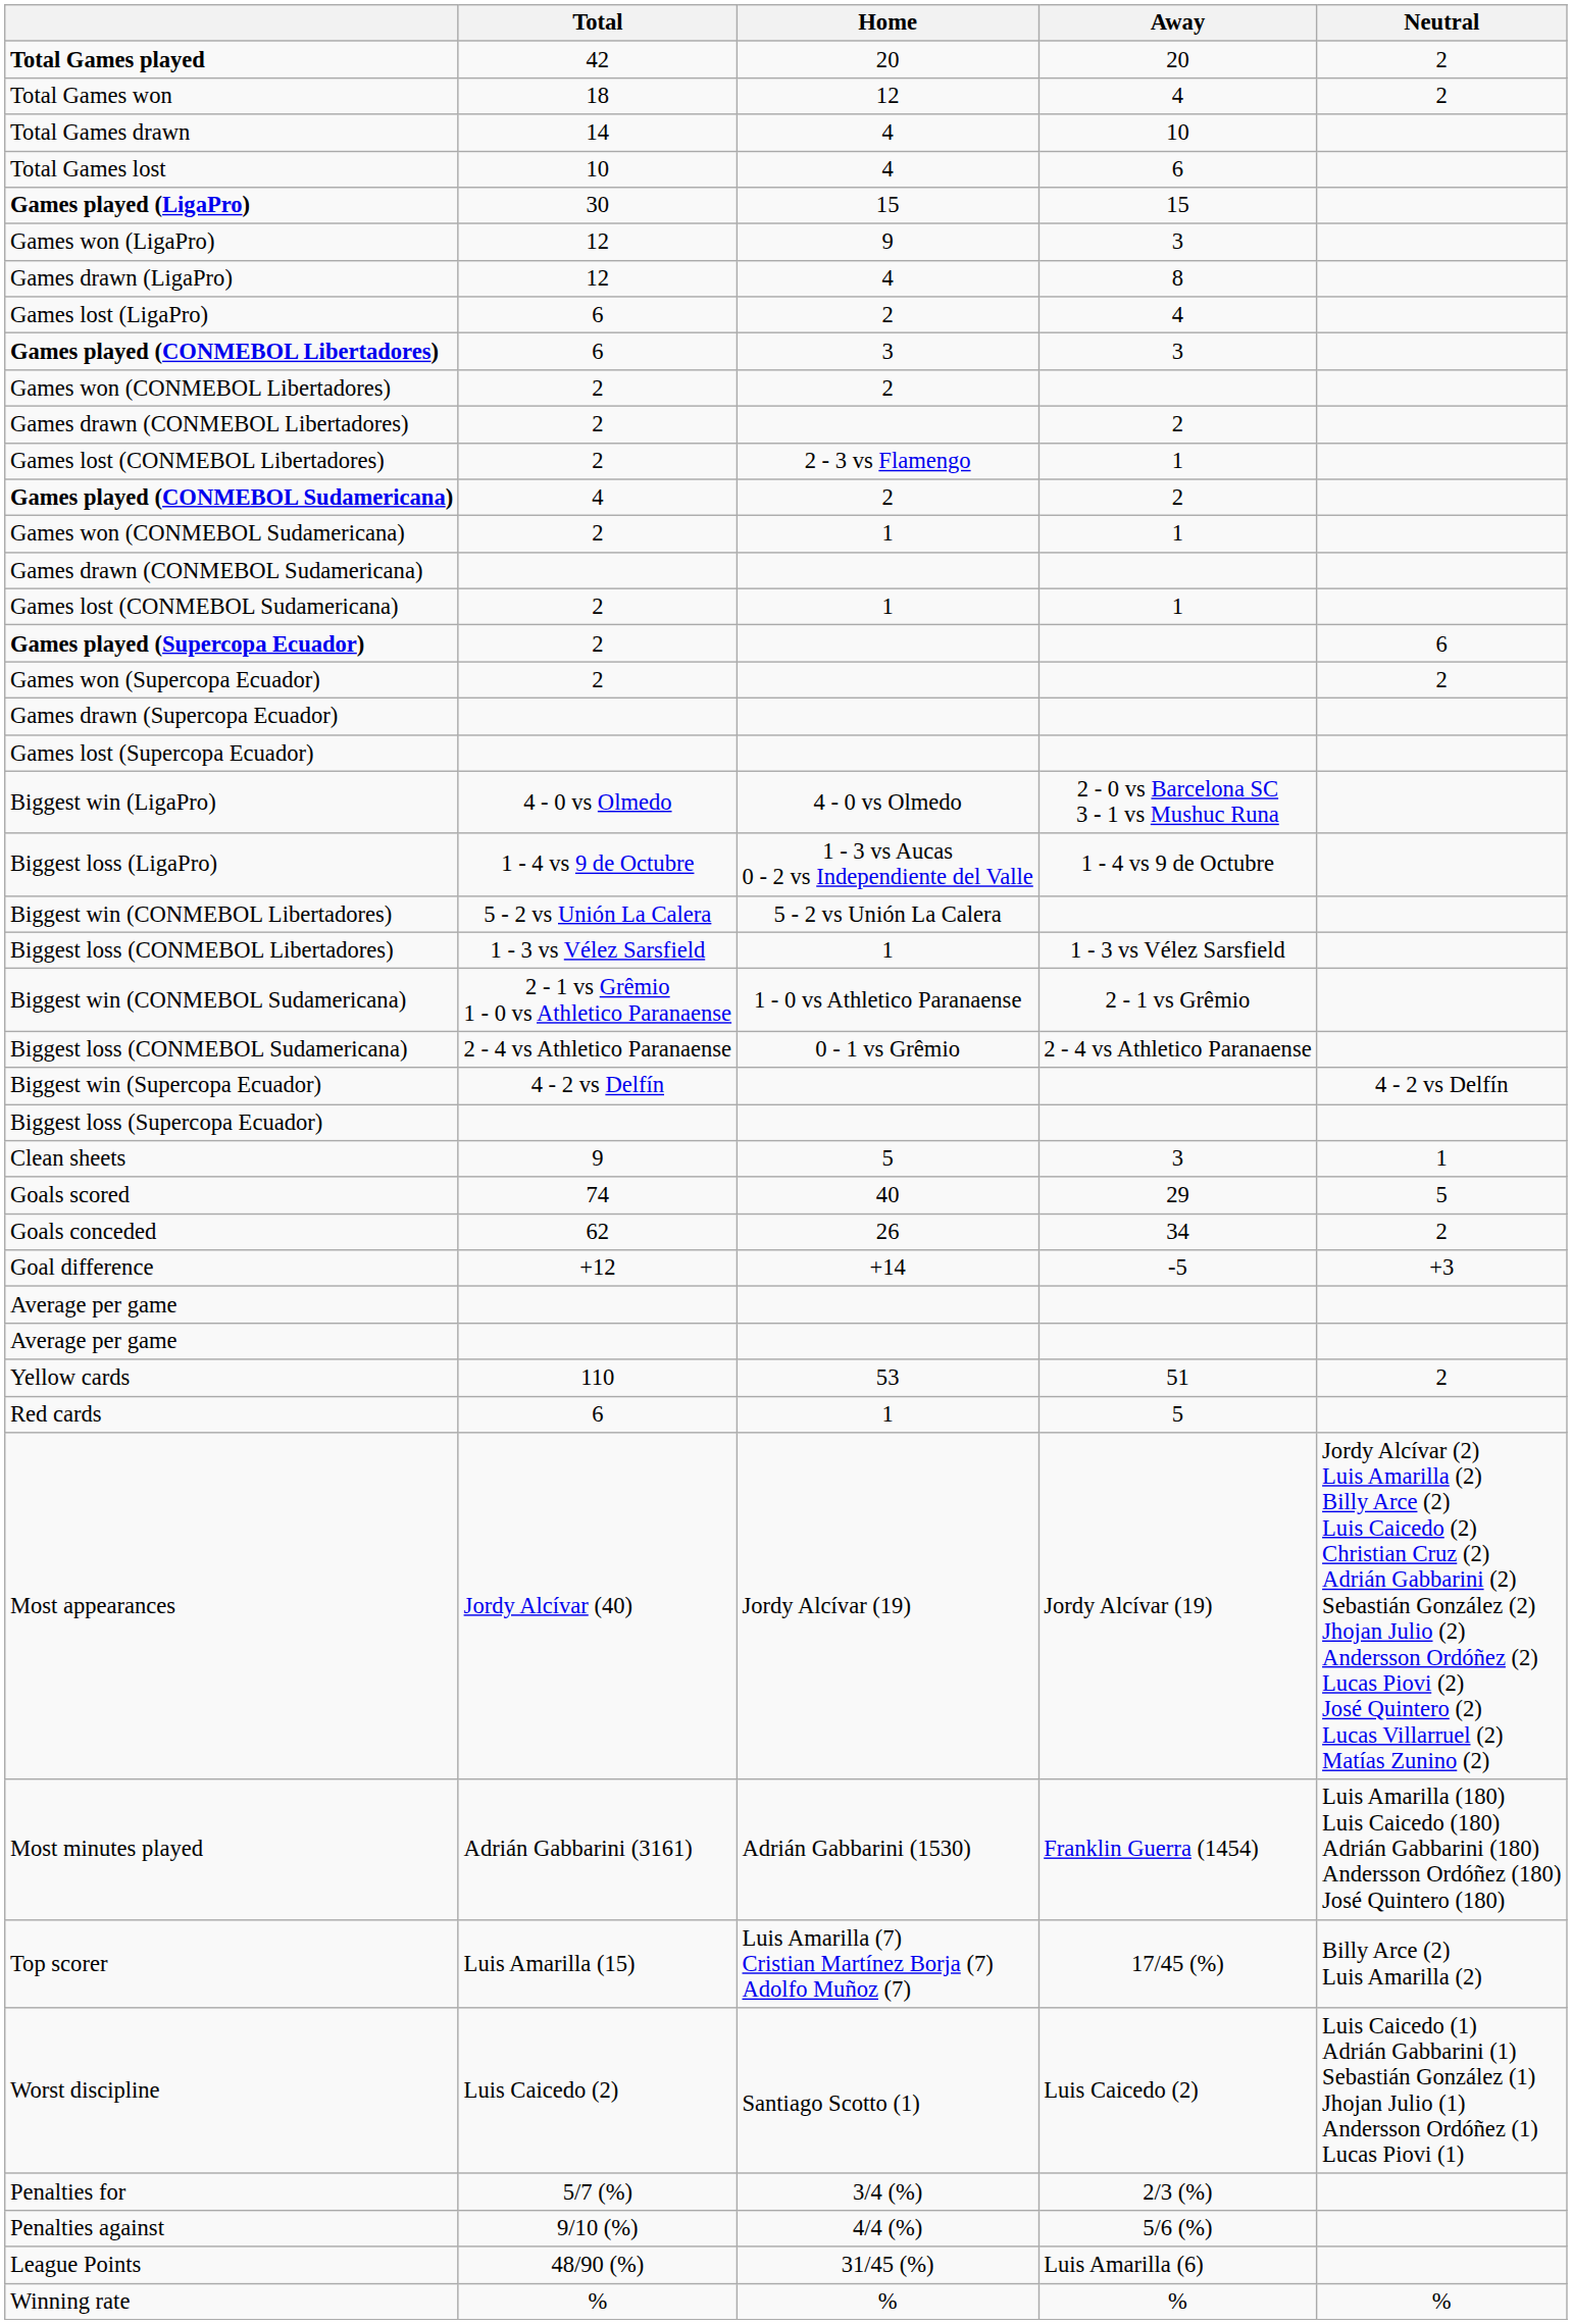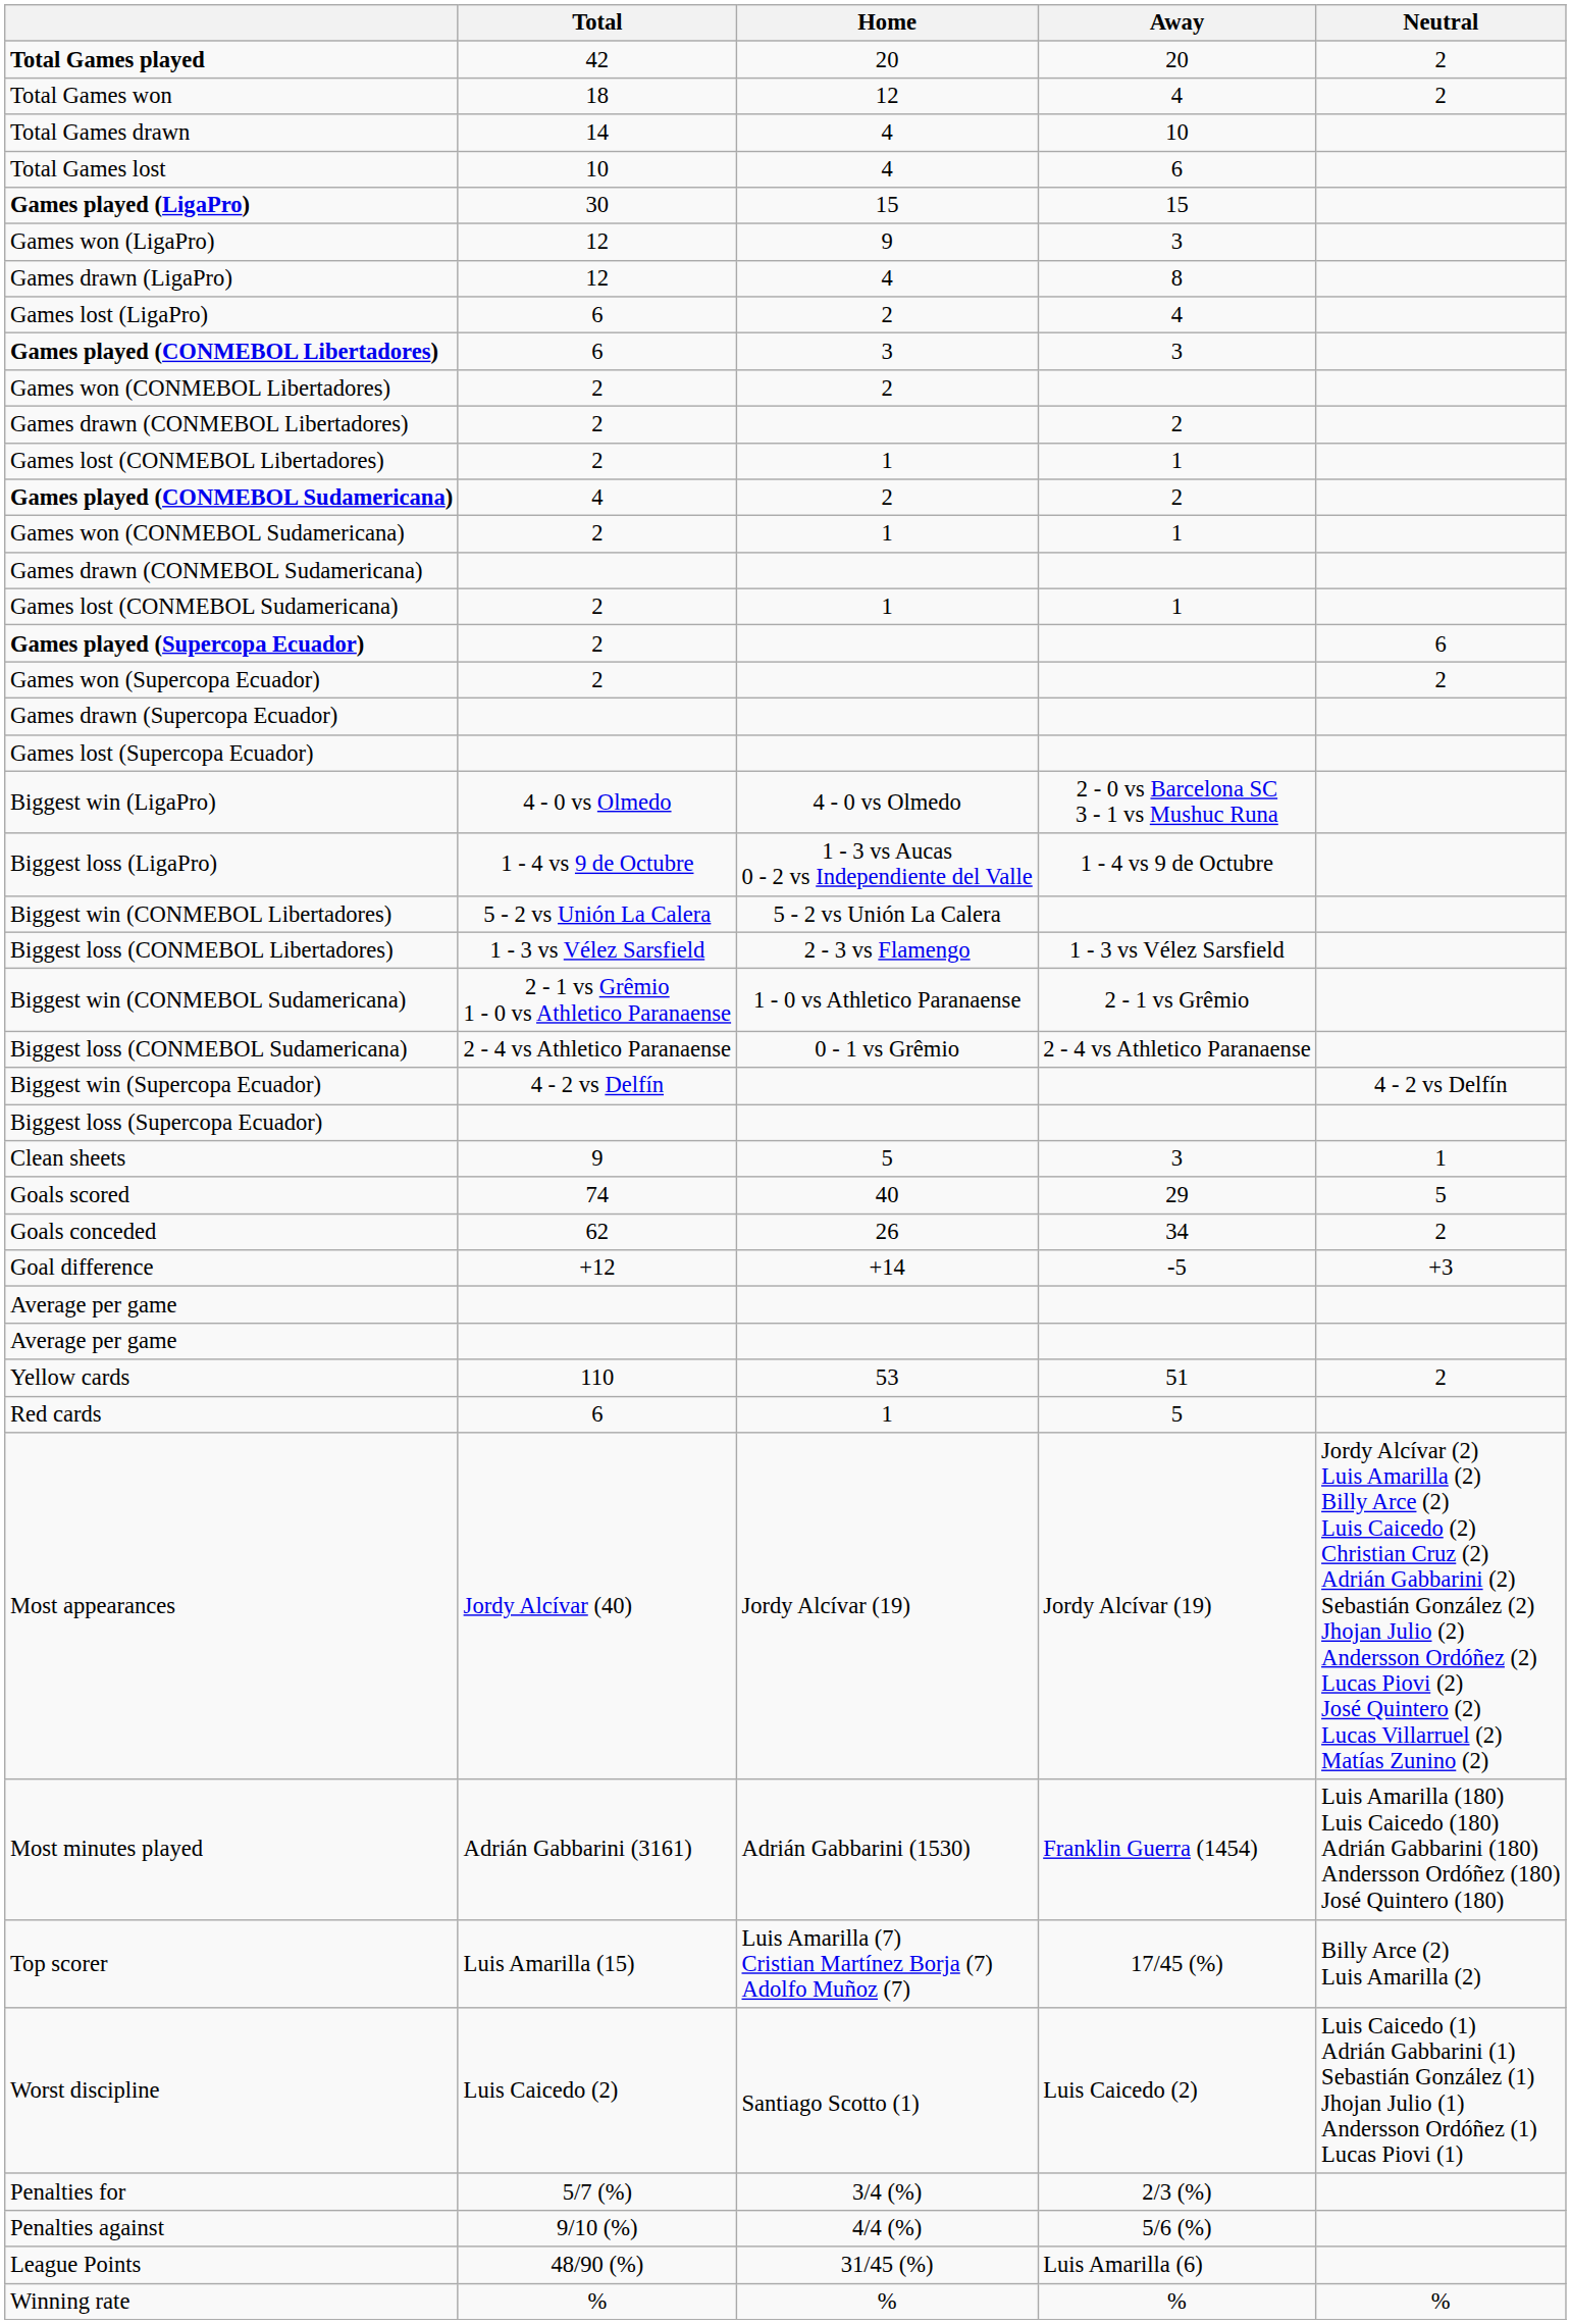 <table class="wikitable" style="text-align: center;">
 <tr>
 <th></th>
 <th>Total</th>
 <th>Home</th>
 <th>Away</th>
 <th>Neutral</th>
 </tr>
 <tr>
 <td align=left><strong>Total Games played</strong></td>
 <td>42</td>
 <td>20</td>
 <td>20</td>
 <td>2</td>
 </tr>
 <tr>
 <td align=left>Total Games won</td>
 <td>18</td>
 <td>12</td>
 <td>4</td>
 <td>2</td>
 </tr>
 <tr>
 <td align=left>Total Games drawn</td>
 <td>14</td>
 <td>4</td>
 <td>10</td>
 <td></td>
 </tr>
 <tr>
 <td align=left>Total Games lost</td>
 <td>10</td>
 <td>4</td>
 <td>6</td>
 <td></td>
 </tr>
 <tr>
 <td align=left><strong>Games played (<a href='#'>LigaPro</a>)</strong></td>
 <td>30</td>
 <td>15</td>
 <td>15</td>
 <td></td>
 </tr>
 <tr>
 <td align=left>Games won (LigaPro)</td>
 <td>12</td>
 <td>9</td>
 <td>3</td>
 <td></td>
 </tr>
 <tr>
 <td align=left>Games drawn (LigaPro)</td>
 <td>12</td>
 <td>4</td>
 <td>8</td>
 <td></td>
 </tr>
 <tr>
 <td align=left>Games lost (LigaPro)</td>
 <td>6</td>
 <td>2</td>
 <td>4</td>
 <td></td>
 </tr>
 <tr>
 <td align=left><strong>Games played (<a href='#'>CONMEBOL Libertadores</a>)</strong></td>
 <td>6</td>
 <td>3</td>
 <td>3</td>
 <td></td>
 </tr>
 <tr>
 <td align=left>Games won (CONMEBOL Libertadores)</td>
 <td>2</td>
 <td>2</td>
 <td></td>
 <td></td>
 </tr>
 <tr>
 <td align=left>Games drawn (CONMEBOL Libertadores)</td>
 <td>2</td>
 <td></td>
 <td>2</td>
 <td></td>
 </tr>
 <tr>
 <td align=left>Games lost (CONMEBOL Libertadores)</td>
 <td>2</td>
-<td>2 - 3 vs <a href='#'>Flamengo</a></td>
+<td>1</td>
 <td>1</td>
 <td></td>
 </tr>
 <tr>
 <td align=left><strong>Games played (<a href='#'>CONMEBOL Sudamericana</a>)</strong></td>
 <td>4</td>
 <td>2</td>
 <td>2</td>
 <td></td>
 </tr>
 <tr>
 <td align=left>Games won (CONMEBOL Sudamericana)</td>
 <td>2</td>
 <td>1</td>
 <td>1</td>
 <td></td>
 </tr>
 <tr>
 <td align=left>Games drawn (CONMEBOL Sudamericana)</td>
 <td></td>
 <td></td>
 <td></td>
 <td></td>
 </tr>
 <tr>
 <td align=left>Games lost (CONMEBOL Sudamericana)</td>
 <td>2</td>
 <td>1</td>
 <td>1</td>
 <td></td>
 </tr>
 <tr>
 <td align=left><strong>Games played (<a href='#'>Supercopa Ecuador</a>)</strong></td>
 <td>2</td>
 <td></td>
 <td></td>
 <td>6</td>
 </tr>
 <tr>
 <td align=left>Games won (Supercopa Ecuador)</td>
 <td>2</td>
 <td></td>
 <td></td>
 <td>2</td>
 </tr>
 <tr>
 <td align=left>Games drawn (Supercopa Ecuador)</td>
 <td></td>
 <td></td>
 <td></td>
 <td></td>
 </tr>
 <tr>
 <td align=left>Games lost (Supercopa Ecuador)</td>
 <td></td>
 <td></td>
 <td></td>
 <td></td>
 </tr>
 <tr>
 <td align=left>Biggest win (LigaPro)</td>
 <td>4 - 0 vs <a href='#'>Olmedo</a></td>
 <td>4 - 0 vs Olmedo</td>
 <td>2 - 0 vs <a href='#'>Barcelona SC</a><br>3 - 1 vs <a href='#'>Mushuc Runa</a></td>
 <td></td>
 </tr>
 <tr>
 <td align=left>Biggest loss (LigaPro)</td>
 <td>1 - 4 vs <a href='#'>9 de Octubre</a></td>
 <td>1 - 3 vs Aucas<br>0 - 2 vs <a href='#'>Independiente del Valle</a></td>
 <td>1 - 4 vs 9 de Octubre</td>
 <td></td>
 </tr>
 <tr>
 <td align=left>Biggest win (CONMEBOL Libertadores)</td>
 <td>5 - 2 vs <a href='#'>Unión La Calera</a></td>
 <td>5 - 2 vs Unión La Calera</td>
 <td></td>
 <td></td>
 </tr>
 <tr>
 <td align=left>Biggest loss (CONMEBOL Libertadores)</td>
 <td>1 - 3 vs <a href='#'>Vélez Sarsfield</a></td>
-<td>1</td>
+<td>2 - 3 vs <a href='#'>Flamengo</a></td>
 <td>1 - 3 vs Vélez Sarsfield</td>
 <td></td>
 </tr>
 <tr>
 <td align=left>Biggest win (CONMEBOL Sudamericana)</td>
 <td>2 - 1 vs <a href='#'>Grêmio</a><br>1 - 0 vs <a href='#'>Athletico Paranaense</a></td>
 <td>1 - 0 vs Athletico Paranaense</td>
 <td>2 - 1 vs Grêmio</td>
 <td></td>
 </tr>
 <tr>
 <td align=left>Biggest loss (CONMEBOL Sudamericana)</td>
 <td>2 - 4 vs Athletico Paranaense</td>
 <td>0 - 1 vs Grêmio</td>
 <td>2 - 4 vs Athletico Paranaense</td>
 <td></td>
 </tr>
 <tr>
 <td align=left>Biggest win (Supercopa Ecuador)</td>
 <td>4 - 2 vs <a href='#'>Delfín</a></td>
 <td></td>
 <td></td>
 <td>4 - 2 vs Delfín</td>
 </tr>
 <tr>
 <td align=left>Biggest loss (Supercopa Ecuador)</td>
 <td></td>
 <td></td>
 <td></td>
 <td></td>
 </tr>
 <tr>
 <td align=left>Clean sheets</td>
 <td>9</td>
 <td>5</td>
 <td>3</td>
 <td>1</td>
 </tr>
 <tr>
 <td align=left>Goals scored</td>
 <td>74</td>
 <td>40</td>
 <td>29</td>
 <td>5</td>
 </tr>
 <tr>
 <td align=left>Goals conceded</td>
 <td>62</td>
 <td>26</td>
 <td>34</td>
 <td>2</td>
 </tr>
 <tr>
 <td align=left>Goal difference</td>
 <td>+12</td>
 <td>+14</td>
 <td>-5</td>
 <td>+3</td>
 </tr>
 <tr>
 <td align=left>Average  per game</td>
 <td></td>
 <td></td>
 <td></td>
 <td></td>
 </tr>
 <tr>
 <td align=left>Average  per game</td>
 <td></td>
 <td></td>
 <td></td>
 <td></td>
 </tr>
 <tr>
 <td align=left>Yellow cards</td>
 <td>110</td>
 <td>53</td>
 <td>51</td>
 <td>2</td>
 </tr>
 <tr>
 <td align=left>Red cards</td>
 <td>6</td>
 <td>1</td>
 <td>5</td>
 <td></td>
 </tr>
 <tr>
 <td align=left>Most appearances</td>
 <td align=left><a href='#'>Jordy Alcívar</a> (40)</td>
 <td align=left>Jordy Alcívar (19)</td>
 <td align=left>Jordy Alcívar (19)</td>
 <td align=left>Jordy Alcívar (2)<br><a href='#'>Luis Amarilla</a> (2)<br><a href='#'>Billy Arce</a> (2)<br><a href='#'>Luis Caicedo</a> (2)<br><a href='#'>Christian Cruz</a> (2)<br><a href='#'>Adrián Gabbarini</a> (2)<br>Sebastián González (2)<br><a href='#'>Jhojan Julio</a> (2)<br><a href='#'>Andersson Ordóñez</a> (2)<br><a href='#'>Lucas Piovi</a> (2)<br><a href='#'>José Quintero</a> (2)<br><a href='#'>Lucas Villarruel</a> (2)<br><a href='#'>Matías Zunino</a> (2)</td>
 </tr>
 <tr>
 <td align=left>Most minutes played</td>
 <td align=left>Adrián Gabbarini (3161)</td>
 <td align=left>Adrián Gabbarini (1530)</td>
 <td align=left><a href='#'>Franklin Guerra</a> (1454)</td>
 <td align=left>Luis Amarilla (180)<br>Luis Caicedo (180)<br>Adrián Gabbarini (180)<br>Andersson Ordóñez (180)<br>José Quintero (180)</td>
 </tr>
 <tr>
 <td align=left>Top scorer</td>
 <td align=left>Luis Amarilla (15)</td>
 <td align=left>Luis Amarilla (7)<br><a href='#'>Cristian Martínez Borja</a> (7)<br><a href='#'>Adolfo Muñoz</a> (7)</td>
 <td>17/45 (%)</td>
 <td align=left>Billy Arce (2)<br>Luis Amarilla (2)</td>
 </tr>
 <tr>
 <td align=left>Worst discipline</td>
 <td align=left>Luis Caicedo (2) </td>
 <td align=left><br>Santiago Scotto (1) </td>
 <td align=left>Luis Caicedo (2) </td>
 <td align=left>Luis Caicedo (1) <br>Adrián Gabbarini (1) <br>Sebastián González (1) <br>Jhojan Julio (1) <br>Andersson Ordóñez (1) <br>Lucas Piovi (1) </td>
 </tr>
 <tr>
 <td align=left>Penalties for</td>
 <td>5/7 (%)</td>
 <td>3/4 (%)</td>
 <td>2/3 (%)</td>
 <td></td>
 </tr>
 <tr>
 <td align=left>Penalties against</td>
 <td>9/10 (%)</td>
 <td>4/4 (%)</td>
 <td>5/6 (%)</td>
 <td></td>
 </tr>
 <tr>
 <td align=left>League Points</td>
 <td>48/90 (%)</td>
 <td>31/45 (%)</td>
 <td align=left>Luis Amarilla (6)</td>
 <td></td>
 </tr>
 <tr>
 <td align=left>Winning rate</td>
 <td>%</td>
 <td>%</td>
 <td>%</td>
 <td>%</td>
 </tr>
 <tr>
 </tr>
 </table>
